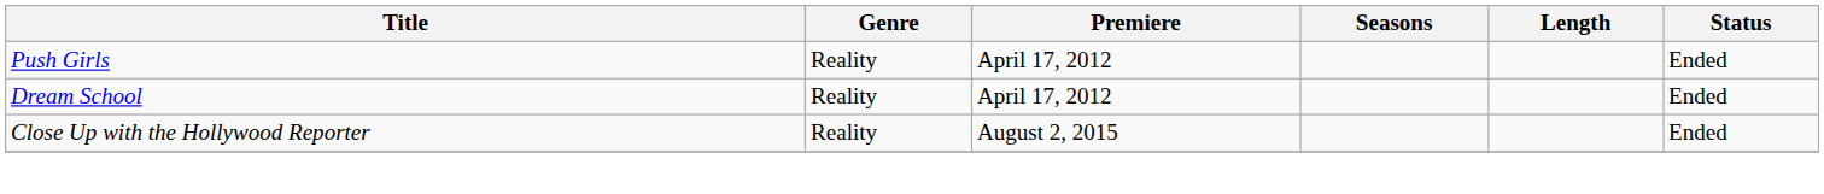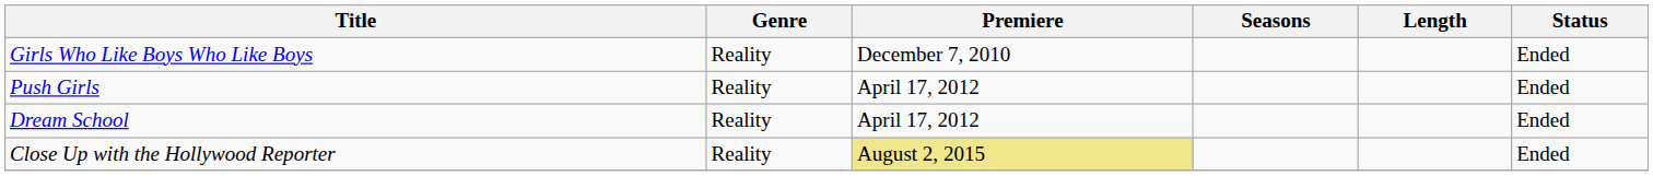 <table class="wikitable sortable" style="width:100%;">
 <tr>
 <th>Title</th>
 <th>Genre</th>
 <th>Premiere</th>
 <th>Seasons</th>
 <th>Length</th>
 <th>Status</th>
+</tr>
+<tr>
+<td><em><a href='#'>Girls Who Like Boys Who Like Boys</a></em></td>
+<td>Reality</td>
+<td>December 7, 2010</td>
+<td></td>
+<td></td>
+<td>Ended</td>
 </tr>
 <tr>
 <td><em><a href='#'>Push Girls</a></em></td>
 <td>Reality</td>
 <td>April 17, 2012</td>
 <td></td>
 <td></td>
 <td>Ended</td>
 </tr>
 <tr>
 <td><em><a href='#'>Dream School</a></em></td>
 <td>Reality</td>
 <td>April 17, 2012</td>
 <td></td>
 <td></td>
 <td>Ended</td>
 </tr>
 <tr>
 <td><em>Close Up with the Hollywood Reporter</em></td>
 <td>Reality</td>
-<td>August 2, 2015</td>
+<td style="background: khaki;">August 2, 2015</td>
 <td></td>
 <td></td>
 <td>Ended</td>
 </tr>
 <tr>
 </tr>
 </table>
